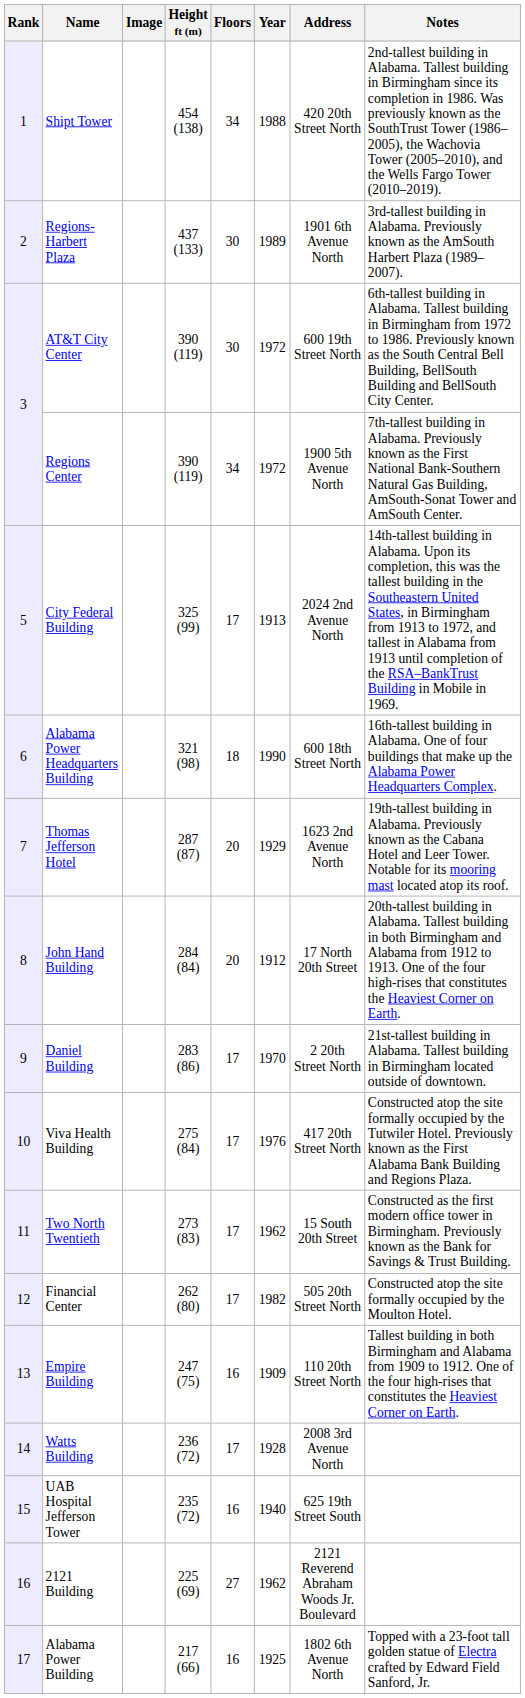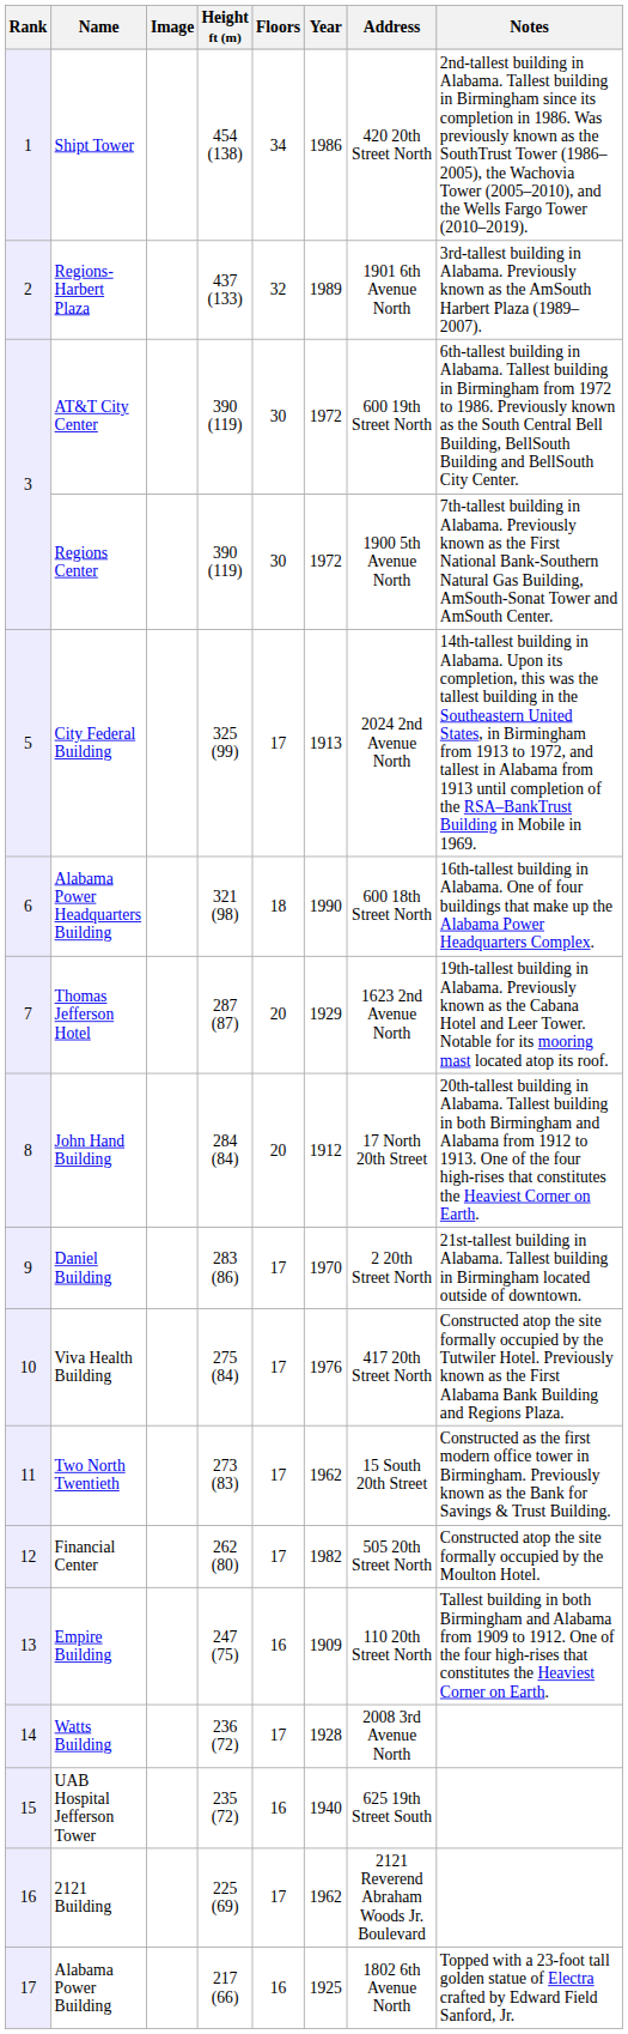 <table class="wikitable sortable" style="border:#999; background:#fff; text-align: center">
 <tr style="background:#bdbbd7;">
 <th scope=col style="width:20px;">Rank</th>
 <th scope=col style="width:90px;">Name</th>
 <th scope=col class="unsortable">Image</th>
 <th scope=col style="width:40px;">Height<br><small>ft (m)</small></th>
 <th scope=col style="width:40px;">Floors</th>
 <th scope=col style="width:40px;">Year</th>
 <th scope=col style="width:100px;">Address</th>
 <th scope=col class="unsortable" style="width:310px;">Notes</th>
 </tr>
 <tr style>
 <td style="text-align:center; background:#edecff;">1</td>
 <td align=left><a href='#'>Shipt Tower</a></td>
 <td></td>
 <td>454 (138)</td>
 <td>34</td>
-<td>1988</td>
+<td>1986</td>
 <td>420 20th Street North</td>
 <td align=left>2nd-tallest building in Alabama. Tallest building in Birmingham since its completion in 1986. Was previously known as the SouthTrust Tower (1986–2005), the Wachovia Tower (2005–2010), and the Wells Fargo Tower (2010–2019).</td>
 </tr>
 <tr>
 <td style="text-align:center; background:#edecff;">2</td>
 <td align=left><a href='#'>Regions-Harbert Plaza</a></td>
 <td></td>
 <td>437 (133)</td>
-<td>30</td>
+<td>32</td>
 <td>1989</td>
 <td>1901 6th Avenue North</td>
 <td align=left>3rd-tallest building in Alabama. Previously known as the AmSouth Harbert Plaza (1989–2007).</td>
 </tr>
 <tr style>
 <td rowspan="2" style="text-align:center; background:#edecff;">3</td>
 <td align=left><a href='#'>AT&T City Center</a></td>
 <td></td>
 <td>390 (119)</td>
 <td>30</td>
 <td>1972</td>
 <td>600 19th Street North</td>
 <td align=left>6th-tallest building in Alabama. Tallest building in Birmingham from 1972 to 1986. Previously known as the South Central Bell Building, BellSouth Building and BellSouth City Center.</td>
 </tr>
 <tr>
 <td align=left><a href='#'>Regions Center</a></td>
 <td></td>
 <td>390 (119)</td>
-<td>34</td>
+<td>30</td>
 <td>1972</td>
 <td>1900 5th Avenue North</td>
 <td align=left>7th-tallest building in Alabama. Previously known as the First National Bank-Southern Natural Gas Building, AmSouth-Sonat Tower and AmSouth Center.</td>
 </tr>
 <tr style>
 <td style="text-align:center; background:#edecff;">5</td>
 <td align=left><a href='#'>City Federal Building</a></td>
 <td></td>
 <td>325 (99)</td>
 <td>17</td>
 <td>1913</td>
 <td>2024 2nd Avenue North</td>
 <td align=left>14th-tallest building in Alabama. Upon its completion, this was the tallest building in the <a href='#'>Southeastern United States</a>, in Birmingham from 1913 to 1972, and tallest in Alabama from 1913 until completion of the <a href='#'>RSA–BankTrust Building</a> in Mobile in 1969.</td>
 </tr>
 <tr>
 <td style="text-align:center; background:#edecff;">6</td>
 <td align=left><a href='#'>Alabama Power Headquarters Building</a></td>
 <td><br></td>
 <td>321 (98)</td>
 <td>18</td>
 <td>1990</td>
 <td>600 18th Street North</td>
 <td align=left>16th-tallest building in Alabama. One of four buildings that make up the <a href='#'>Alabama Power Headquarters Complex</a>.</td>
 </tr>
 <tr>
 <td style="text-align:center; background:#edecff;">7</td>
 <td align=left><a href='#'>Thomas Jefferson Hotel</a></td>
 <td></td>
 <td>287 (87)</td>
 <td>20</td>
 <td>1929</td>
 <td>1623 2nd Avenue North</td>
 <td align=left>19th-tallest building in Alabama. Previously known as the Cabana Hotel and Leer Tower. Notable for its <a href='#'>mooring mast</a> located atop its roof.</td>
 </tr>
 <tr style>
 <td style="text-align:center; background:#edecff;">8</td>
 <td align=left><a href='#'>John Hand Building</a></td>
 <td></td>
 <td>284 (84)</td>
 <td>20</td>
 <td>1912</td>
 <td>17 North 20th Street</td>
 <td align=left>20th-tallest building in Alabama. Tallest building in both Birmingham and Alabama from 1912 to 1913. One of the four high-rises that constitutes the <a href='#'>Heaviest Corner on Earth</a>.</td>
 </tr>
 <tr>
 <td style="text-align:center; background:#edecff;">9</td>
 <td align=left><a href='#'>Daniel Building</a></td>
 <td></td>
 <td>283 (86)</td>
 <td>17</td>
 <td>1970</td>
 <td>2 20th Street North</td>
 <td align=left>21st-tallest building in Alabama. Tallest building in Birmingham located outside of downtown.</td>
 </tr>
 <tr>
 <td style="text-align:center; background:#edecff;">10</td>
 <td align=left>Viva Health Building</td>
 <td></td>
 <td>275 (84)</td>
 <td>17</td>
 <td>1976</td>
 <td>417 20th Street North</td>
 <td align=left>Constructed atop the site formally occupied by the Tutwiler Hotel. Previously known as the First Alabama Bank Building and Regions Plaza.</td>
 </tr>
 <tr>
 <td style="text-align:center; background:#edecff;">11</td>
 <td align=left><a href='#'>Two North Twentieth</a></td>
 <td></td>
 <td>273 (83)</td>
 <td>17</td>
 <td>1962</td>
 <td>15 South 20th Street</td>
 <td align=left>Constructed as the first modern office tower in Birmingham. Previously known as the Bank for Savings & Trust Building.</td>
 </tr>
 <tr>
 <td style="text-align:center; background:#edecff;">12</td>
 <td align=left>Financial Center</td>
 <td></td>
 <td>262 (80)</td>
 <td>17</td>
 <td>1982</td>
 <td>505 20th Street North</td>
 <td align=left>Constructed atop the site formally occupied by the Moulton Hotel.</td>
 </tr>
 <tr style>
 <td style="text-align:center; background:#edecff;">13</td>
 <td align=left><a href='#'>Empire Building</a></td>
 <td></td>
 <td>247 (75)</td>
 <td>16</td>
 <td>1909</td>
 <td>110 20th Street North</td>
 <td align=left>Tallest building in both Birmingham and Alabama from 1909 to 1912. One of the four high-rises that constitutes the <a href='#'>Heaviest Corner on Earth</a>.</td>
 </tr>
 <tr>
 <td style="text-align:center; background:#edecff;">14</td>
 <td align=left><a href='#'>Watts Building</a></td>
 <td></td>
 <td>236 (72)</td>
 <td>17</td>
 <td>1928</td>
 <td>2008 3rd Avenue North</td>
 <td></td>
 </tr>
 <tr>
 <td style="text-align:center; background:#edecff;">15</td>
 <td align=left>UAB Hospital Jefferson Tower</td>
 <td></td>
 <td>235 (72)</td>
 <td>16</td>
 <td>1940</td>
 <td>625 19th Street South</td>
 <td></td>
 </tr>
 <tr>
 <td style="text-align:center; background:#edecff;">16</td>
 <td align=left>2121 Building</td>
 <td></td>
 <td>225 (69)</td>
-<td>27</td>
+<td>17</td>
 <td>1962</td>
 <td>2121 Reverend Abraham Woods Jr. Boulevard</td>
 <td></td>
 </tr>
 <tr>
 <td style="text-align:center; background:#edecff;">17</td>
 <td align=left>Alabama Power Building</td>
 <td></td>
 <td>217 (66)</td>
 <td>16</td>
 <td>1925</td>
 <td>1802 6th Avenue North</td>
 <td align=left>Topped with a 23-foot tall golden statue of <a href='#'>Electra</a> crafted by Edward Field Sanford, Jr.</td>
 </tr>
 </table>
